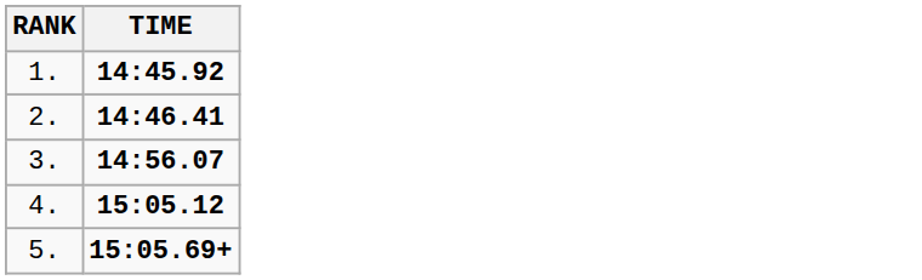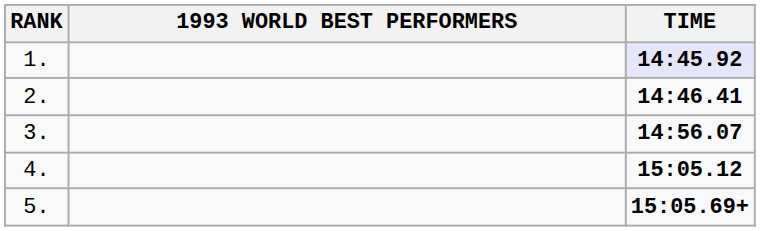 <table class="wikitable" style="border-collapse: collapse; font-size: 90%;">
 <tr>
 <th>RANK</th>
+<th align="center" style="width: 25em">1993 WORLD BEST PERFORMERS</th>
 <th align="center" style="width: 5em">TIME</th>
 </tr>
 <tr>
 <td align="center">1.</td>
-<td align="center"><strong>14:45.92</strong></td>
+<td></td>
+<td align="center" style="background: lavender;"><strong>14:45.92</strong></td>
 </tr>
 <tr>
 <td align="center">2.</td>
+<td></td>
 <td align="center"><strong>14:46.41</strong></td>
 </tr>
 <tr>
 <td align="center">3.</td>
+<td></td>
 <td align="center"><strong>14:56.07</strong></td>
 </tr>
 <tr>
 <td align="center">4.</td>
+<td></td>
 <td align="center"><strong>15:05.12</strong></td>
 </tr>
 <tr>
 <td align="center">5.</td>
+<td></td>
 <td align="center"><strong>15:05.69+</strong></td>
 </tr>
 </table>
